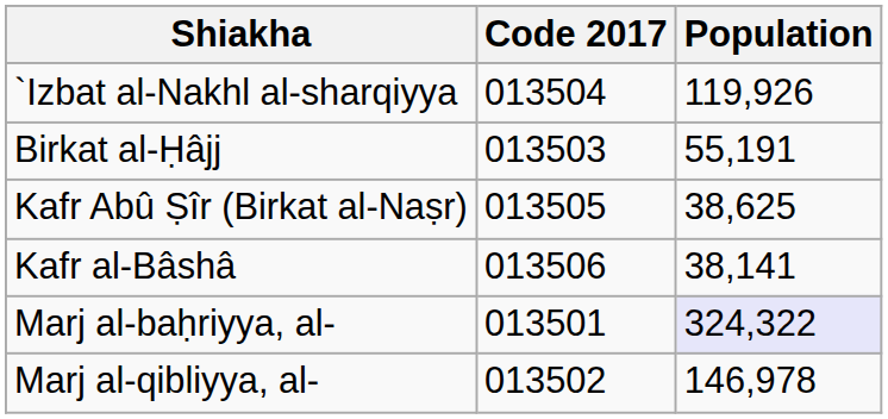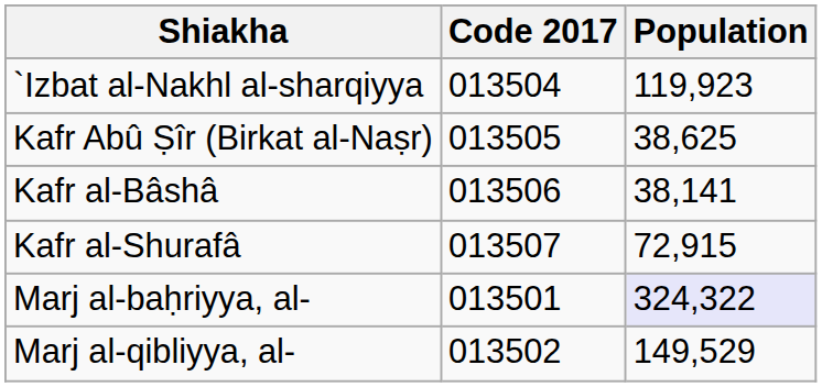 <table class="wikitable sortable">
 <tr>
 <th colspan="1" rowspan="1">Shiakha</th>
 <th colspan="1" rowspan="1">Code 2017</th>
 <th colspan="1" rowspan="1">Population</th>
 </tr>
 <tr>
 <td>`Izbat al-Nakhl al-sharqiyya</td>
 <td>013504</td>
-<td>119,926</td>
-</tr>
-<tr>
-<td>Birkat al-Ḥâjj</td>
-<td>013503</td>
-<td>55,191</td>
+<td>119,923</td>
 </tr>
 <tr>
 <td>Kafr Abû Ṣîr (Birkat al-Naṣr)</td>
 <td>013505</td>
 <td>38,625</td>
 </tr>
 <tr>
 <td>Kafr al-Bâshâ</td>
 <td>013506</td>
 <td>38,141</td>
 </tr>
 <tr>
+<td>Kafr al-Shurafâ</td>
+<td>013507</td>
+<td>72,915</td>
+</tr>
+<tr>
 <td>Marj al-baḥriyya, al-</td>
 <td>013501</td>
 <td style="background: lavender;">324,322</td>
 </tr>
 <tr>
 <td>Marj al-qibliyya, al-</td>
 <td>013502</td>
-<td>146,978</td>
+<td>149,529</td>
 </tr>
 </table>
